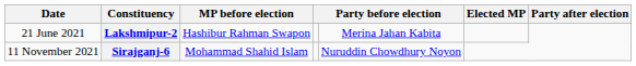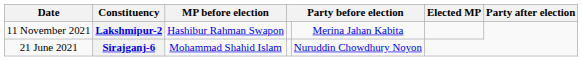 <table class="wikitable sortable" style="text-align:center;">
 <tr>
 <th>Date</th>
 <th>Constituency</th>
 <th>MP before election</th>
 <th colspan="2">Party before election</th>
 <th>Elected MP</th>
 <th colspan="2">Party after election</th>
 </tr>
 <tr>
-<td>21 June 2021</td>
+<td>11 November 2021</td>
 <th><a href='#'>Lakshmipur-2</a></th>
 <td><a href='#'>Hashibur Rahman Swapon</a></td>
 <td></td>
 <td><a href='#'>Merina Jahan Kabita</a></td>
 <td></td>
 </tr>
 <tr>
-<td>11 November 2021</td>
+<td>21 June 2021</td>
 <th><a href='#'>Sirajganj-6</a></th>
 <td><a href='#'>Mohammad Shahid Islam</a></td>
 <td></td>
 <td><a href='#'>Nuruddin Chowdhury Noyon</a></td>
 </tr>
 </table>
